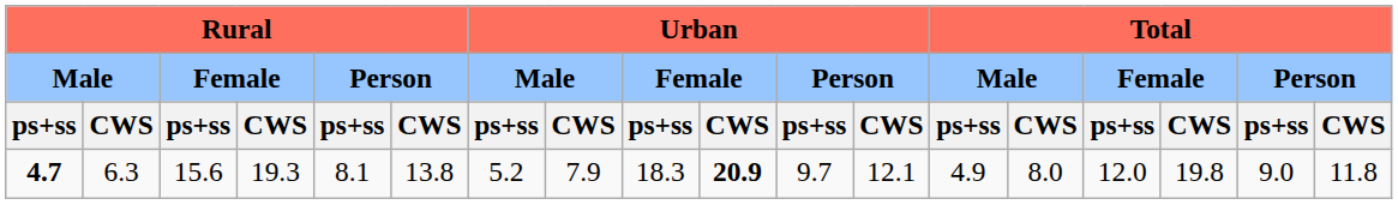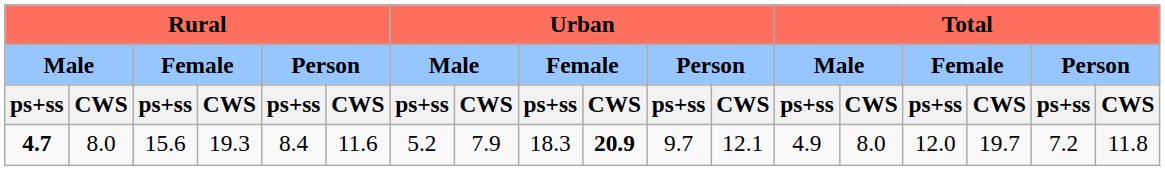 <table class="wikitable sortable" style="line-height:20px;text-align:center;">
 <tr>
 <td colspan="6" bgcolor="#FE6F5E"><span><strong>Rural</strong></span></td>
 <td colspan="6" bgcolor="#FE6F5E"><span><strong>Urban</strong></span></td>
 <td colspan="6" bgcolor="#FE6F5E"><span><strong>Total</strong></span></td>
 </tr>
 <tr>
 <td colspan="2" bgcolor="#97BC62FF"><span><strong>Male</strong></span></td>
 <td colspan="2" bgcolor="#97BC62FF"><span><strong>Female</strong></span></td>
 <td colspan="2" bgcolor="#97BC62FF"><span><strong>Person</strong></span></td>
 <td colspan="2" bgcolor="#97BC62FF"><span><strong>Male</strong></span></td>
 <td colspan="2" bgcolor="#97BC62FF"><span><strong>Female</strong></span></td>
 <td colspan="2" bgcolor="#97BC62FF"><span><strong>Person</strong></span></td>
 <td colspan="2" bgcolor="#97BC62FF"><span><strong>Male</strong></span></td>
 <td colspan="2" bgcolor="#97BC62FF"><span><strong>Female</strong></span></td>
 <td colspan="2" bgcolor="#97BC62FF"><span><strong>Person</strong></span></td>
 </tr>
 <tr>
 <th>ps+ss</th>
 <th>CWS</th>
 <th>ps+ss</th>
 <th>CWS</th>
 <th>ps+ss</th>
 <th>CWS</th>
 <th>ps+ss</th>
 <th>CWS</th>
 <th>ps+ss</th>
 <th>CWS</th>
 <th>ps+ss</th>
 <th>CWS</th>
 <th>ps+ss</th>
 <th>CWS</th>
 <th>ps+ss</th>
 <th>CWS</th>
 <th>ps+ss</th>
 <th>CWS</th>
 </tr>
 <tr>
 <td><strong>4.7</strong></td>
-<td>6.3</td>
+<td>8.0</td>
 <td>15.6</td>
 <td>19.3</td>
-<td>8.1</td>
-<td>13.8</td>
+<td>8.4</td>
+<td>11.6</td>
 <td>5.2</td>
 <td>7.9</td>
 <td>18.3</td>
 <td><strong>20.9</strong></td>
 <td>9.7</td>
 <td>12.1</td>
 <td>4.9</td>
 <td>8.0</td>
 <td>12.0</td>
-<td>19.8</td>
-<td>9.0</td>
+<td>19.7</td>
+<td>7.2</td>
 <td>11.8</td>
 </tr>
 </table>
